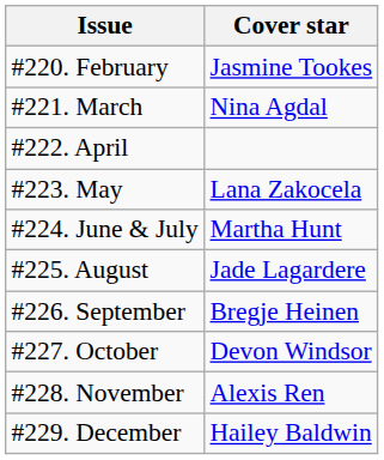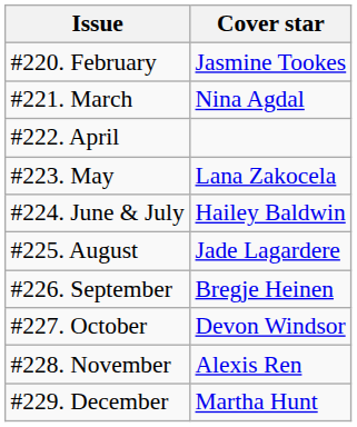 <table class="sortable wikitable">
 <tr>
 <th>Issue</th>
 <th>Cover star</th>
 </tr>
 <tr>
 <td>#220. February</td>
 <td><a href='#'>Jasmine Tookes</a></td>
 </tr>
 <tr>
 <td>#221. March</td>
 <td><a href='#'>Nina Agdal</a></td>
 </tr>
 <tr>
 <td>#222. April</td>
 <td></td>
 </tr>
 <tr>
 <td>#223. May</td>
 <td><a href='#'>Lana Zakocela</a></td>
 </tr>
 <tr>
 <td>#224. June & July</td>
-<td><a href='#'>Martha Hunt</a></td>
+<td><a href='#'>Hailey Baldwin</a></td>
 </tr>
 <tr>
 <td>#225. August</td>
 <td><a href='#'>Jade Lagardere</a></td>
 </tr>
 <tr>
 <td>#226. September</td>
 <td><a href='#'>Bregje Heinen</a></td>
 </tr>
 <tr>
 <td>#227. October</td>
 <td><a href='#'>Devon Windsor</a></td>
 </tr>
 <tr>
 <td>#228. November</td>
 <td><a href='#'>Alexis Ren</a></td>
 </tr>
 <tr>
 <td>#229. December</td>
-<td><a href='#'>Hailey Baldwin</a></td>
+<td><a href='#'>Martha Hunt</a></td>
 </tr>
 </table>
